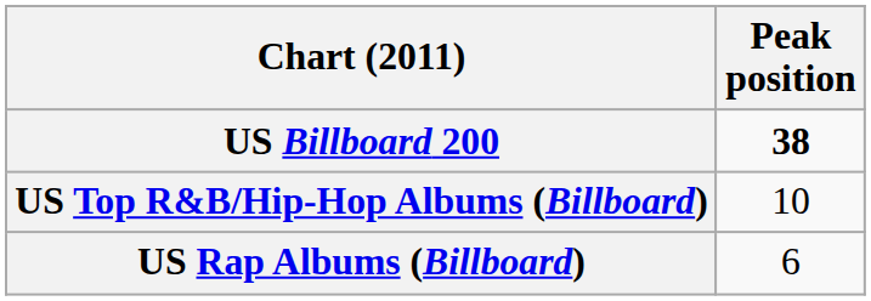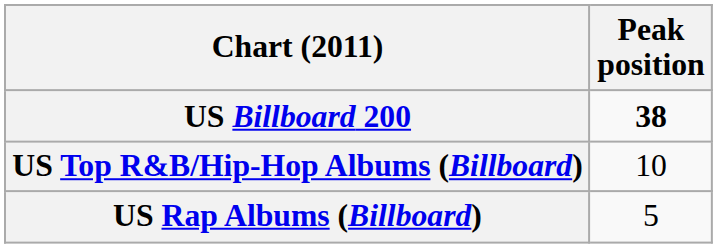 <table class="wikitable sortable plainrowheaders">
 <tr>
 <th scope="col">Chart (2011)</th>
 <th scope="col">Peak<br> position</th>
 </tr>
 <tr>
 <th scope="row">US <a href='#'><em>Billboard</em> 200</a></th>
 <td style="text-align:center;"><strong>38</strong></td>
 </tr>
 <tr>
 <th scope="row">US <a href='#'>Top R&B/Hip-Hop Albums</a> (<a href='#'><em>Billboard</em></a>)</th>
 <td style="text-align:center;">10</td>
 </tr>
 <tr>
 <th scope="row">US <a href='#'>Rap Albums</a> (<a href='#'><em>Billboard</em></a>)</th>
-<td style="text-align:center;">6</td>
+<td style="text-align:center;">5</td>
 </tr>
 </table>
